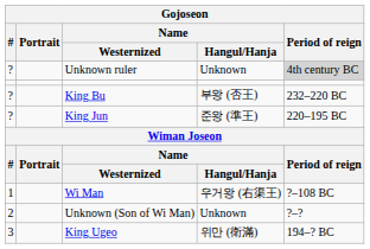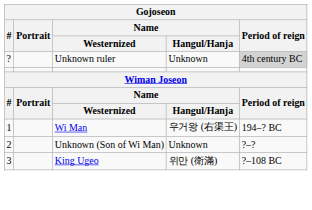 <table class="wikitable">
 <tr>
 <th colspan="5">Gojoseon</th>
 </tr>
 <tr>
 <th rowspan="2">#</th>
 <th rowspan="2">Portrait</th>
 <th colspan="2">Name</th>
 <th rowspan="2">Period of reign</th>
 </tr>
 <tr>
 <th>Westernized</th>
 <th>Hangul/Hanja</th>
 </tr>
 <tr>
 <td>?</td>
 <td></td>
 <td>Unknown ruler</td>
 <td>Unknown</td>
 <td style="background: lightgrey;">4th century BC</td>
 </tr>
 <tr>
 <td></td>
 <td></td>
 <td></td>
 <td></td>
 <td></td>
 </tr>
 <tr>
-<td>?</td>
-<td></td>
-<td><a href='#'>King Bu</a></td>
-<td>부왕 (否王)</td>
-<td>232–220 BC</td>
-</tr>
-<tr>
-<td>?</td>
-<td></td>
-<td><a href='#'>King Jun</a></td>
-<td>준왕 (準王)</td>
-<td>220–195 BC</td>
-</tr>
-<tr>
 <th colspan="5"><a href='#'>Wiman Joseon</a></th>
 </tr>
 <tr>
 <th rowspan="2">#</th>
 <th rowspan="2">Portrait</th>
 <th colspan="2">Name</th>
 <th rowspan="2">Period of reign</th>
 </tr>
 <tr>
 <th>Westernized</th>
 <th>Hangul/Hanja</th>
 </tr>
 <tr>
 <td>1</td>
 <td></td>
 <td><a href='#'>Wi Man</a></td>
 <td>우거왕 (右渠王)</td>
-<td>?–108 BC</td>
+<td>194–? BC</td>
 </tr>
 <tr>
 <td>2</td>
 <td></td>
 <td>Unknown  (Son of Wi Man)</td>
 <td>Unknown</td>
 <td>?–?</td>
 </tr>
 <tr>
 <td>3</td>
 <td></td>
 <td><a href='#'>King Ugeo</a></td>
 <td>위만 (衛滿)</td>
-<td>194–? BC</td>
+<td>?–108 BC</td>
 </tr>
 </table>
